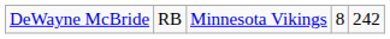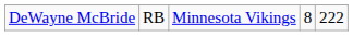 <table class="wikitable">
 <tr>
 </tr>
 <tr>
 <td><a href='#'>DeWayne McBride</a></td>
 <td>RB</td>
 <td><a href='#'>Minnesota Vikings</a></td>
 <td>8</td>
-<td>242</td>
+<td>222</td>
 </tr>
 </table>
